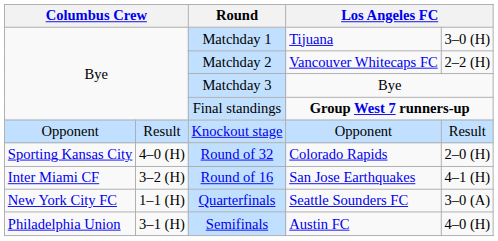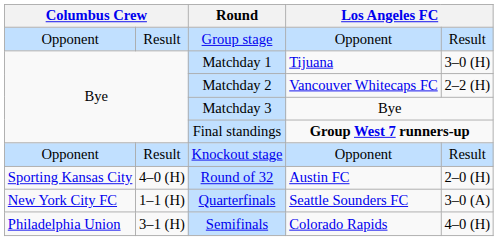 <table class="wikitable" style="text-align:center">
 <tr>
 <th colspan=2> <a href='#'>Columbus Crew</a></th>
 <th>Round</th>
 <th colspan=2> <a href='#'>Los Angeles FC</a></th>
+</tr>
+<tr style=background:#c1e0ff>
+<td>Opponent</td>
+<td>Result</td>
+<td><a href='#'>Group stage</a></td>
+<td>Opponent</td>
+<td>Result</td>
 </tr>
 <tr>
 <td colspan=2 rowspan=4>Bye</td>
 <td style=background:#c1e0ff>Matchday 1</td>
 <td align=left> <a href='#'>Tijuana</a></td>
 <td>3–0 (H)</td>
 </tr>
 <tr>
 <td style=background:#c1e0ff>Matchday 2</td>
 <td align=left> <a href='#'>Vancouver Whitecaps FC</a></td>
 <td>2–2  (H)</td>
 </tr>
 <tr>
 <td style=background:#c1e0ff>Matchday 3</td>
 <td colspan=2>Bye</td>
 </tr>
 <tr>
 <td style=background:#c1e0ff>Final standings</td>
 <td colspan=2 valign=top><strong>Group <a href='#'>West 7</a> runners-up</strong><br></td>
 </tr>
 <tr style=background:#c1e0ff>
 <td>Opponent</td>
 <td>Result</td>
 <td><a href='#'>Knockout stage</a></td>
 <td>Opponent</td>
 <td>Result</td>
 </tr>
 <tr>
 <td align=left> <a href='#'>Sporting Kansas City</a></td>
 <td>4–0 (H)</td>
 <td style=background:#c1e0ff><a href='#'>Round of 32</a></td>
-<td align=left> <a href='#'>Colorado Rapids</a></td>
+<td align=left> <a href='#'>Austin FC</a></td>
 <td>2–0 (H)</td>
-</tr>
-<tr>
-<td align=left> <a href='#'>Inter Miami CF</a></td>
-<td>3–2 (H)</td>
-<td style=background:#c1e0ff><a href='#'>Round of 16</a></td>
-<td align=left> <a href='#'>San Jose Earthquakes</a></td>
-<td>4–1 (H)</td>
 </tr>
 <tr>
 <td align=left> <a href='#'>New York City FC</a></td>
 <td>1–1  (H)</td>
 <td style=background:#c1e0ff><a href='#'>Quarterfinals</a></td>
 <td align=left> <a href='#'>Seattle Sounders FC</a></td>
 <td>3–0 (A)</td>
 </tr>
 <tr>
 <td align=left> <a href='#'>Philadelphia Union</a></td>
 <td>3–1 (H)</td>
 <td style=background:#c1e0ff><a href='#'>Semifinals</a></td>
-<td align=left> <a href='#'>Austin FC</a></td>
+<td align=left> <a href='#'>Colorado Rapids</a></td>
 <td>4–0 (H)</td>
 </tr>
 </table>
